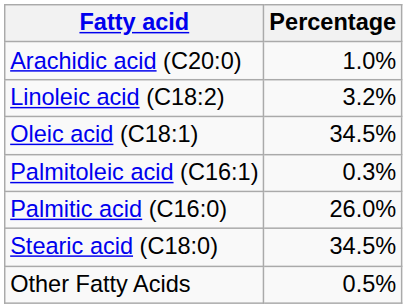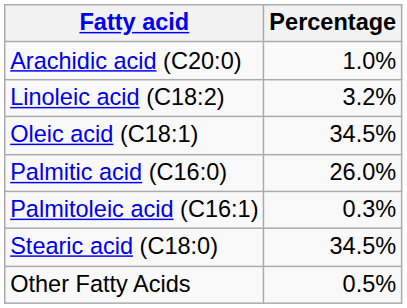 <table class="wikitable sortable">
 <tr>
 <th><a href='#'>Fatty acid</a></th>
 <th>Percentage</th>
 </tr>
 <tr>
 <td><a href='#'>Arachidic acid</a> (C20:0)</td>
 <td style="text-align: right;">1.0%</td>
 </tr>
 <tr>
 <td><a href='#'>Linoleic acid</a> (C18:2)</td>
 <td style="text-align: right;">3.2%</td>
 </tr>
 <tr>
 <td><a href='#'>Oleic acid</a> (C18:1)</td>
 <td style="text-align: right;">34.5%</td>
 </tr>
 <tr>
+<td><a href='#'>Palmitic acid</a> (C16:0)</td>
+<td style="text-align: right;">26.0%</td>
+</tr>
+<tr>
 <td><a href='#'>Palmitoleic acid</a> (C16:1)</td>
 <td style="text-align: right;">0.3%</td>
-</tr>
-<tr>
-<td><a href='#'>Palmitic acid</a> (C16:0)</td>
-<td style="text-align: right;">26.0%</td>
 </tr>
 <tr>
 <td><a href='#'>Stearic acid</a> (C18:0)</td>
 <td style="text-align: right;">34.5%</td>
 </tr>
 <tr>
 <td>Other Fatty Acids</td>
 <td style="text-align: right;">0.5%</td>
 </tr>
 </table>
